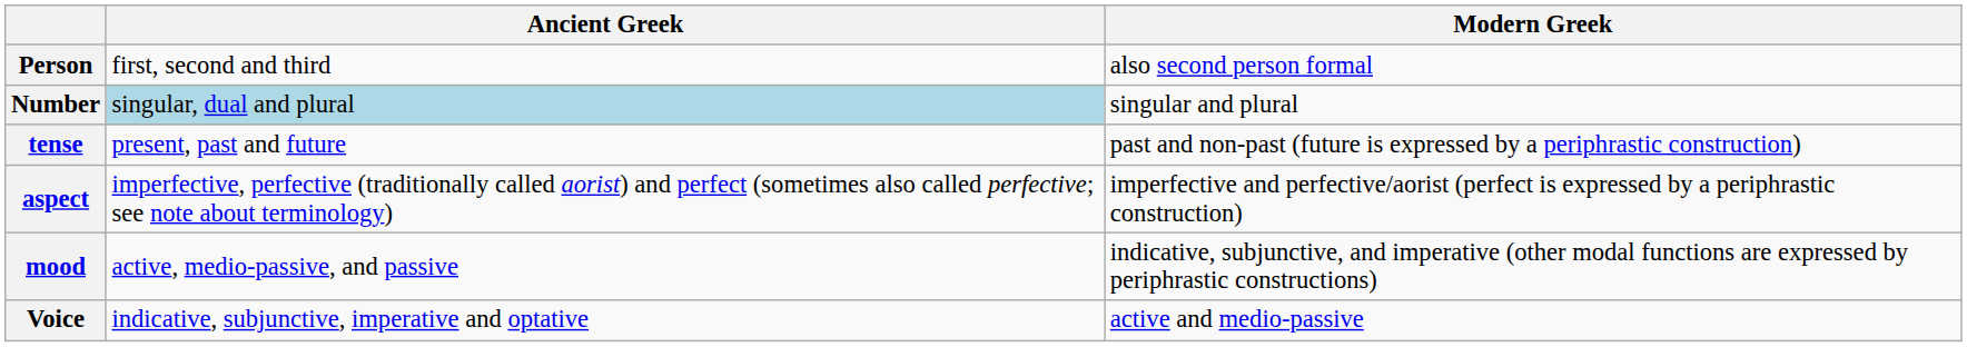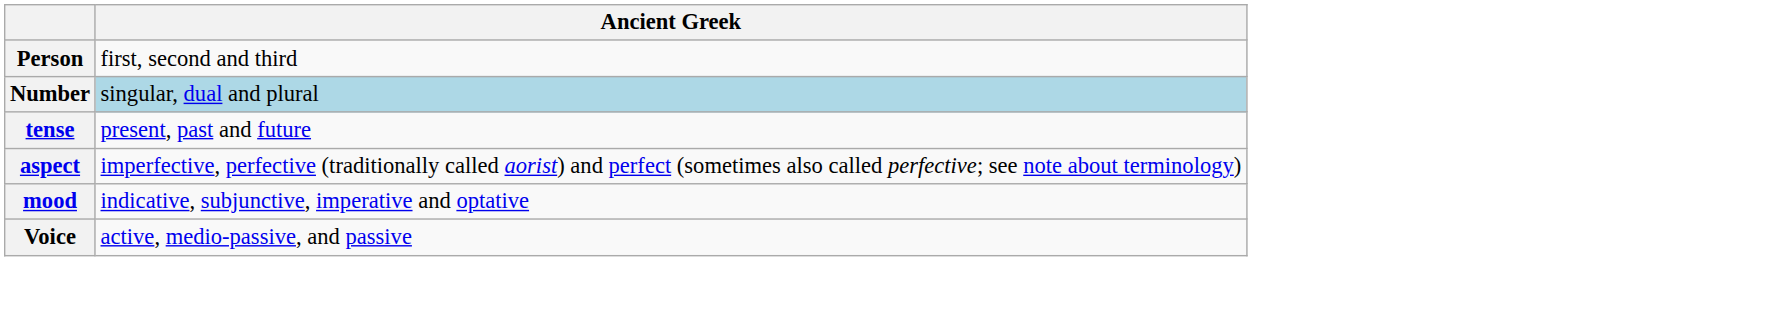 <table class="wikitable">
 <tr>
 <th></th>
 <th>Ancient Greek</th>
-<th>Modern Greek</th>
 </tr>
 <tr>
 <th>Person</th>
 <td>first, second and third</td>
-<td>also <a href='#'>second person formal</a></td>
 </tr>
 <tr>
 <th>Number</th>
 <td style="background: lightblue;">singular, <a href='#'>dual</a> and plural</td>
-<td>singular and plural</td>
 </tr>
 <tr>
 <th><a href='#'>tense</a></th>
 <td><a href='#'>present</a>, <a href='#'>past</a> and <a href='#'>future</a></td>
-<td>past and non-past (future is expressed by a <a href='#'>periphrastic construction</a>)</td>
 </tr>
 <tr>
 <th><a href='#'>aspect</a></th>
 <td><a href='#'>imperfective</a>, <a href='#'>perfective</a> (traditionally called <em><a href='#'>aorist</a></em>) and <a href='#'>perfect</a> (sometimes also called <em>perfective</em>; see <a href='#'>note about terminology</a>)</td>
-<td>imperfective and perfective/aorist (perfect is expressed by a periphrastic construction)</td>
 </tr>
 <tr>
 <th><a href='#'>mood</a></th>
-<td><a href='#'>active</a>, <a href='#'>medio-passive</a>, and <a href='#'>passive</a></td>
-<td>indicative, subjunctive, and imperative (other modal functions are expressed by periphrastic constructions)</td>
+<td><a href='#'>indicative</a>, <a href='#'>subjunctive</a>, <a href='#'>imperative</a> and <a href='#'>optative</a></td>
 </tr>
 <tr>
 <th>Voice</th>
-<td><a href='#'>indicative</a>, <a href='#'>subjunctive</a>, <a href='#'>imperative</a> and <a href='#'>optative</a></td>
-<td><a href='#'>active</a> and <a href='#'>medio-passive</a></td>
+<td><a href='#'>active</a>, <a href='#'>medio-passive</a>, and <a href='#'>passive</a></td>
 </tr>
 </table>
